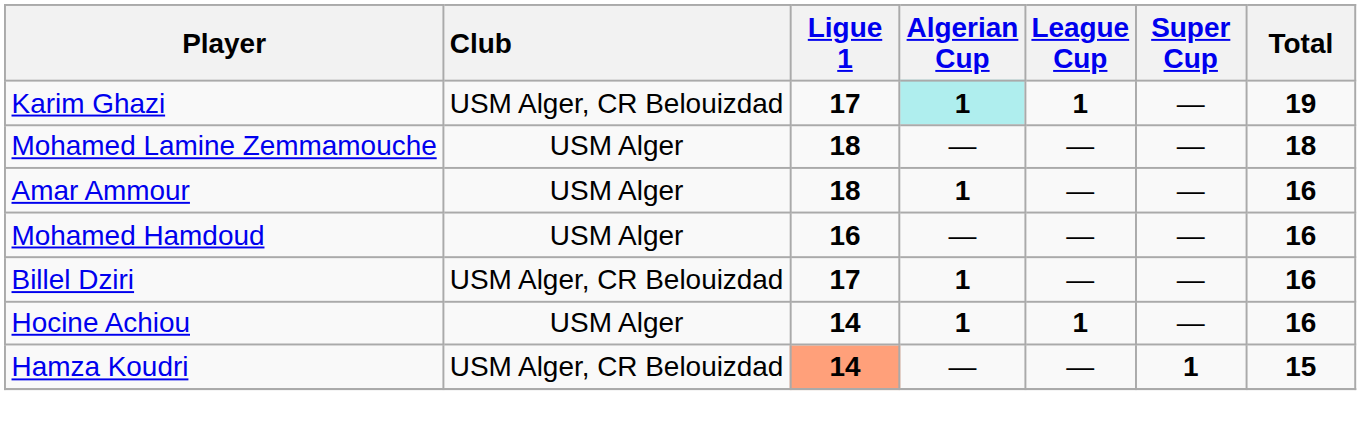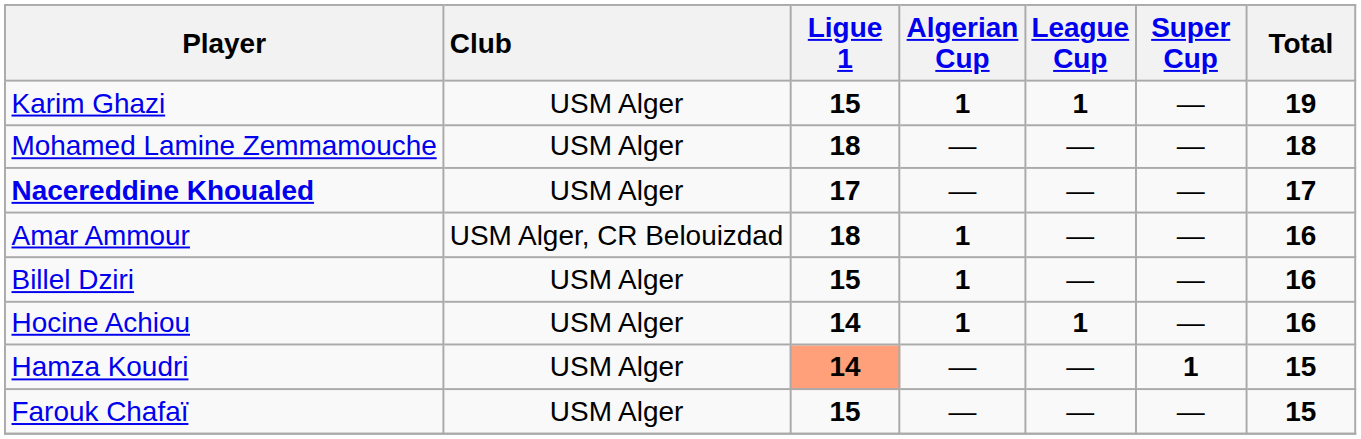 <table class="wikitable plainrowheaders sortable" style="text-align:center;font-size:90%">
 <tr>
 <th>Player</th>
 <th style="text-align:left;" style="width:150px;">Club</th>
 <th width=50><a href='#'>Ligue 1</a></th>
 <th width=50><a href='#'>Algerian Cup</a></th>
 <th width=50><a href='#'>League Cup</a></th>
 <th width=50><a href='#'>Super Cup</a></th>
 <th width=50>Total</th>
 </tr>
 <tr>
 <td style="text-align:left;"> <a href='#'>Karim Ghazi</a></td>
-<td>USM Alger, CR Belouizdad</td>
-<td><strong>17</strong></td>
-<td style="background: paleturquoise;"><strong>1</strong></td>
+<td>USM Alger</td>
+<td><strong>15</strong></td>
+<td><strong>1</strong></td>
 <td><strong>1</strong></td>
 <td>—</td>
 <td><strong>19</strong></td>
 </tr>
 <tr>
 <td style="text-align:left;"> <a href='#'>Mohamed Lamine Zemmamouche</a></td>
 <td>USM Alger</td>
 <td><strong>18</strong></td>
 <td>—</td>
 <td>—</td>
 <td>—</td>
 <td><strong>18</strong></td>
 </tr>
 <tr>
+<td style="text-align:left;"> <strong><a href='#'>Nacereddine Khoualed</a></strong></td>
+<td>USM Alger</td>
+<td><strong>17</strong></td>
+<td>—</td>
+<td>—</td>
+<td>—</td>
+<td><strong>17</strong></td>
+</tr>
+<tr>
 <td style="text-align:left;"> <a href='#'>Amar Ammour</a></td>
-<td>USM Alger</td>
+<td>USM Alger, CR Belouizdad</td>
 <td><strong>18</strong></td>
 <td><strong>1</strong></td>
 <td>—</td>
 <td>—</td>
 <td><strong>16</strong></td>
 </tr>
 <tr>
-<td style="text-align:left;"> <a href='#'>Mohamed Hamdoud</a></td>
+<td style="text-align:left;"> <a href='#'>Billel Dziri</a></td>
 <td>USM Alger</td>
-<td><strong>16</strong></td>
-<td>—</td>
-<td>—</td>
-<td>—</td>
-<td><strong>16</strong></td>
-</tr>
-<tr>
-<td style="text-align:left;"> <a href='#'>Billel Dziri</a></td>
-<td>USM Alger, CR Belouizdad</td>
-<td><strong>17</strong></td>
+<td><strong>15</strong></td>
 <td><strong>1</strong></td>
 <td>—</td>
 <td>—</td>
 <td><strong>16</strong></td>
 </tr>
 <tr>
 <td style="text-align:left;"> <a href='#'>Hocine Achiou</a></td>
 <td>USM Alger</td>
 <td><strong>14</strong></td>
 <td><strong>1</strong></td>
 <td><strong>1</strong></td>
 <td>—</td>
 <td><strong>16</strong></td>
 </tr>
 <tr>
 <td style="text-align:left;"> <a href='#'>Hamza Koudri</a></td>
-<td>USM Alger, CR Belouizdad</td>
+<td>USM Alger</td>
 <td style="background: lightsalmon;"><strong>14</strong></td>
 <td>—</td>
 <td>—</td>
 <td><strong>1</strong></td>
 <td><strong>15</strong></td>
 </tr>
 <tr>
+<td style="text-align:left;"> <a href='#'>Farouk Chafaï</a></td>
+<td>USM Alger</td>
+<td><strong>15</strong></td>
+<td>—</td>
+<td>—</td>
+<td>—</td>
+<td><strong>15</strong></td>
+</tr>
+<tr>
 </tr>
 </table>
